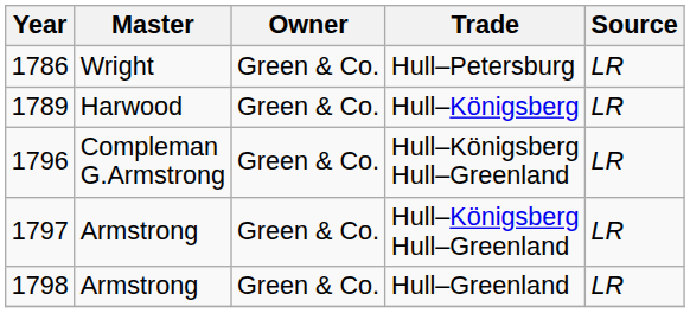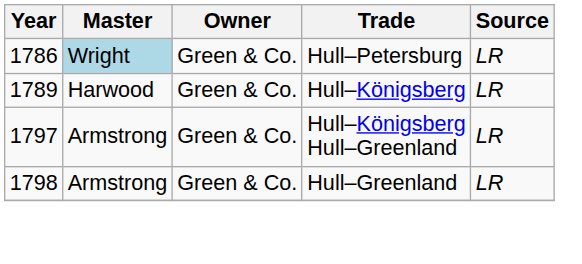 <table class=" wikitable">
 <tr>
 <th>Year</th>
 <th>Master</th>
 <th>Owner</th>
 <th>Trade</th>
 <th>Source</th>
 </tr>
 <tr>
 <td>1786</td>
-<td>Wright</td>
+<td style="background: lightblue;">Wright</td>
 <td>Green  & Co.</td>
 <td>Hull–Petersburg</td>
 <td><em>LR</em></td>
 </tr>
 <tr>
 <td>1789</td>
 <td>Harwood</td>
 <td>Green & Co.</td>
 <td>Hull–<a href='#'>Königsberg</a></td>
-<td><em>LR</em></td>
-</tr>
-<tr>
-<td>1796</td>
-<td>Compleman<br>G.Armstrong</td>
-<td>Green & Co.</td>
-<td>Hull–Königsberg<br>Hull–Greenland</td>
 <td><em>LR</em></td>
 </tr>
 <tr>
 <td>1797</td>
 <td>Armstrong</td>
 <td>Green & Co.</td>
 <td>Hull–<a href='#'>Königsberg</a><br>Hull–Greenland</td>
 <td><em>LR</em></td>
 </tr>
 <tr>
 <td>1798</td>
 <td>Armstrong</td>
 <td>Green & Co.</td>
 <td>Hull–Greenland</td>
 <td><em>LR</em></td>
 </tr>
 <tr>
 </tr>
 </table>
